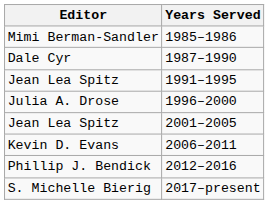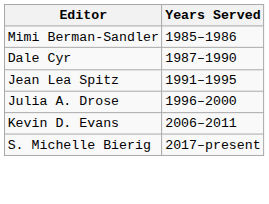 <table class="wikitable">
 <tr>
 <th>Editor</th>
 <th>Years Served</th>
 </tr>
 <tr>
 <td>Mimi Berman-Sandler</td>
 <td>1985–1986</td>
 </tr>
 <tr>
 <td>Dale Cyr</td>
 <td>1987–1990</td>
 </tr>
 <tr>
 <td>Jean Lea Spitz</td>
 <td>1991–1995</td>
 </tr>
 <tr>
 <td>Julia A. Drose</td>
 <td>1996–2000</td>
 </tr>
 <tr>
-<td>Jean Lea Spitz</td>
-<td>2001–2005</td>
-</tr>
-<tr>
 <td>Kevin D. Evans</td>
 <td>2006–2011</td>
-</tr>
-<tr>
-<td>Phillip J. Bendick</td>
-<td>2012–2016</td>
 </tr>
 <tr>
 <td>S. Michelle Bierig</td>
 <td>2017–present</td>
 </tr>
 </table>
